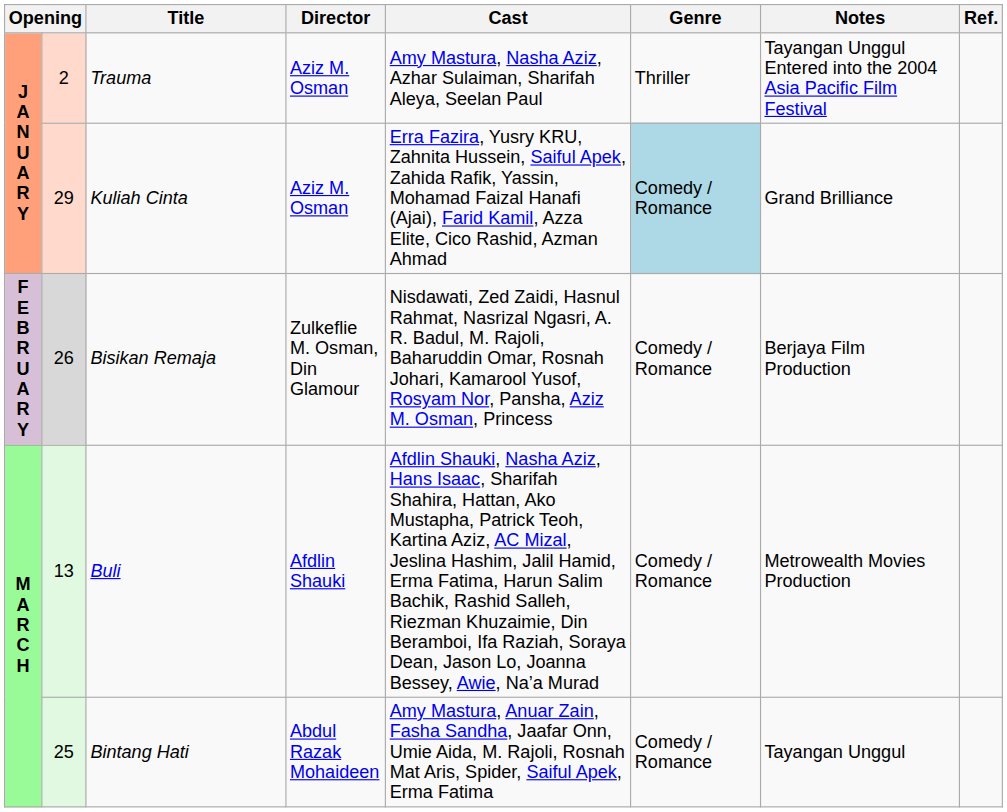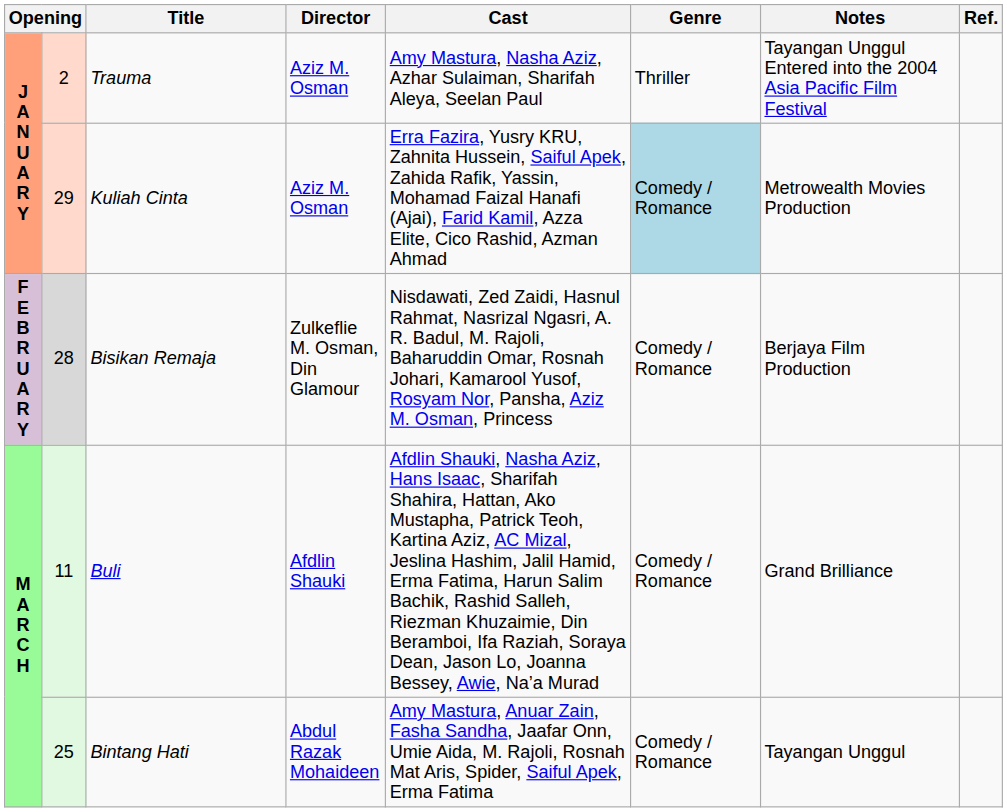 <table class="wikitable" width="100%">
 <tr>
 <th colspan="2">Opening</th>
 <th style="width:20%;">Title</th>
 <th style="width:10%;">Director</th>
 <th>Cast</th>
 <th style="width:13%">Genre</th>
 <th style="width:20%">Notes</th>
 <th>Ref.</th>
 </tr>
 <tr>
 <th rowspan=2 style="text-align:center; background:#ffa07a;">J<br>A<br>N<br>U<br>A<br>R<br>Y</th>
 <td rowspan=1 style="text-align:center; background:#ffdacc;">2</td>
 <td><em>Trauma</em></td>
 <td><a href='#'>Aziz M. Osman</a></td>
 <td><a href='#'>Amy Mastura</a>, <a href='#'>Nasha Aziz</a>, Azhar Sulaiman, Sharifah Aleya, Seelan Paul</td>
 <td>Thriller</td>
 <td>Tayangan Unggul<br>Entered into the 2004 <a href='#'>Asia Pacific Film Festival</a></td>
 <td></td>
 </tr>
 <tr>
 <td rowspan=1 style="text-align:center; background:#ffdacc;">29</td>
 <td><em>Kuliah Cinta</em></td>
 <td><a href='#'>Aziz M. Osman</a></td>
 <td><a href='#'>Erra Fazira</a>, Yusry KRU, Zahnita Hussein, <a href='#'>Saiful Apek</a>, Zahida Rafik, Yassin, Mohamad Faizal Hanafi (Ajai), <a href='#'>Farid Kamil</a>, Azza Elite, Cico Rashid, Azman Ahmad</td>
 <td style="background: lightblue;">Comedy / Romance</td>
-<td>Grand Brilliance</td>
+<td>Metrowealth Movies Production</td>
 <td></td>
 </tr>
 <tr>
 <th rowspan=1 style="text-align:center; background:thistle;">F<br>E<br>B<br>R<br>U<br>A<br>R<br>Y</th>
-<td rowspan=1 style="text-align:center; background:#d8d8d8;">26</td>
+<td rowspan=1 style="text-align:center; background:#d8d8d8;">28</td>
 <td><em>Bisikan Remaja</em></td>
 <td>Zulkeflie M. Osman, Din Glamour</td>
 <td>Nisdawati, Zed Zaidi, Hasnul Rahmat, Nasrizal Ngasri, A. R. Badul, M. Rajoli, Baharuddin Omar, Rosnah Johari, Kamarool Yusof, <a href='#'>Rosyam Nor</a>, Pansha, <a href='#'>Aziz M. Osman</a>, Princess</td>
 <td>Comedy / Romance</td>
 <td>Berjaya Film Production</td>
 <td></td>
 </tr>
 <tr>
 <th rowspan=2 style="text-align:center; background:#98fb98;">M<br>A<br>R<br>C<br>H</th>
-<td rowspan=1 style="text-align:center; background:#e0f9e0;">13</td>
+<td rowspan=1 style="text-align:center; background:#e0f9e0;">11</td>
 <td><em><a href='#'>Buli</a></em></td>
 <td><a href='#'>Afdlin Shauki</a></td>
 <td><a href='#'>Afdlin Shauki</a>, <a href='#'>Nasha Aziz</a>, <a href='#'>Hans Isaac</a>, Sharifah Shahira, Hattan, Ako Mustapha, Patrick Teoh, Kartina Aziz, <a href='#'>AC Mizal</a>, Jeslina Hashim, Jalil Hamid, Erma Fatima, Harun Salim Bachik, Rashid Salleh, Riezman Khuzaimie, Din Beramboi, Ifa Raziah, Soraya Dean, Jason Lo, Joanna Bessey, <a href='#'>Awie</a>, Na’a Murad</td>
 <td>Comedy / Romance</td>
-<td>Metrowealth Movies Production</td>
+<td>Grand Brilliance</td>
 <td></td>
 </tr>
 <tr>
 <td rowspan=1 style="text-align:center; background:#e0f9e0;">25</td>
 <td><em>Bintang Hati</em></td>
 <td><a href='#'>Abdul Razak Mohaideen</a></td>
 <td><a href='#'>Amy Mastura</a>, <a href='#'>Anuar Zain</a>, <a href='#'>Fasha Sandha</a>, Jaafar Onn, Umie Aida, M. Rajoli, Rosnah Mat Aris, Spider, <a href='#'>Saiful Apek</a>, Erma Fatima</td>
 <td>Comedy / Romance</td>
 <td>Tayangan Unggul</td>
 <td></td>
 </tr>
 </table>
